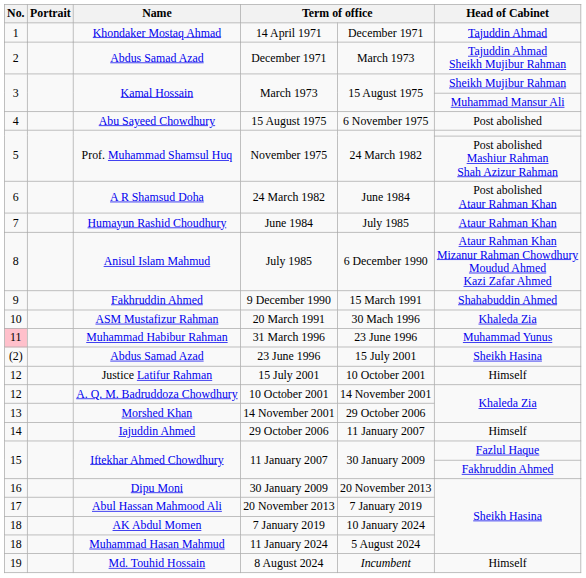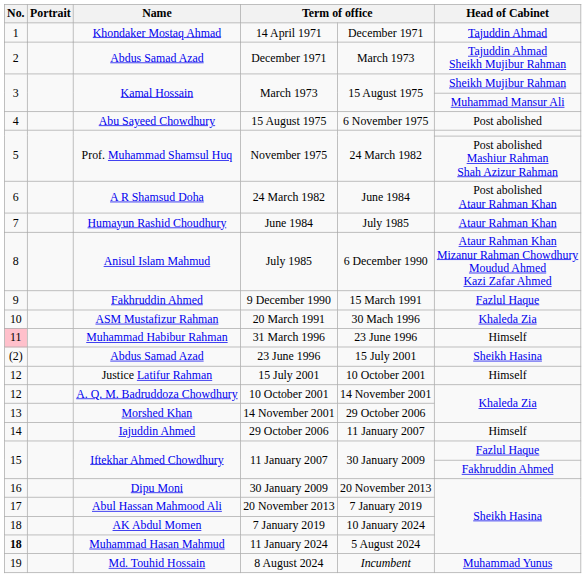 <table class="wikitable" style="text-align:center">
 <tr>
 <th>No.</th>
 <th>Portrait</th>
 <th>Name</th>
 <th colspan=2>Term of office</th>
 <th>Head of Cabinet</th>
 </tr>
 <tr>
 <td>1</td>
 <td></td>
 <td><a href='#'>Khondaker Mostaq Ahmad</a></td>
 <td>14 April 1971</td>
 <td>December 1971</td>
 <td rowspan="2"><a href='#'>Tajuddin Ahmad</a></td>
 </tr>
 <tr>
 <td rowspan="2">2</td>
 <td rowspan="2"></td>
 <td rowspan="2"><a href='#'>Abdus Samad Azad</a></td>
 <td rowspan="2">December 1971</td>
 <td rowspan="2">March 1973</td>
 </tr>
 <tr>
 <td><a href='#'>Tajuddin Ahmad</a><br><a href='#'>Sheikh Mujibur Rahman</a></td>
 </tr>
 <tr>
 <td rowspan="2">3</td>
 <td rowspan="2"></td>
 <td rowspan="2"><a href='#'>Kamal Hossain</a></td>
 <td rowspan="2">March 1973</td>
 <td rowspan="2">15 August 1975</td>
 <td><a href='#'>Sheikh Mujibur Rahman</a></td>
 </tr>
 <tr>
 <td><a href='#'>Muhammad Mansur Ali</a></td>
 </tr>
 <tr>
 <td>4</td>
 <td></td>
 <td><a href='#'>Abu Sayeed Chowdhury</a></td>
 <td>15 August 1975</td>
 <td>6 November 1975</td>
 <td>Post abolished</td>
 </tr>
 <tr>
 <td rowspan="2">5</td>
 <td rowspan="2"></td>
 <td rowspan="2">Prof. <a href='#'>Muhammad Shamsul Huq</a></td>
 <td rowspan="2">November 1975</td>
 <td rowspan="2">24 March 1982</td>
 <td></td>
 </tr>
 <tr>
 <td>Post abolished<br><a href='#'>Mashiur Rahman</a><br><a href='#'>Shah Azizur Rahman</a></td>
 </tr>
 <tr>
 <td>6</td>
 <td></td>
 <td><a href='#'>A R Shamsud Doha</a></td>
 <td>24 March 1982</td>
 <td>June 1984</td>
 <td>Post abolished<br><a href='#'>Ataur Rahman Khan</a></td>
 </tr>
 <tr>
 <td>7</td>
 <td></td>
 <td><a href='#'>Humayun Rashid Choudhury</a></td>
 <td>June 1984</td>
 <td>July 1985</td>
 <td rowspan="2"><a href='#'>Ataur Rahman Khan</a></td>
 </tr>
 <tr>
 <td rowspan="2">8</td>
 <td rowspan="2"></td>
 <td rowspan="2"><a href='#'>Anisul Islam Mahmud</a></td>
 <td rowspan="2">July 1985</td>
 <td rowspan="2">6 December 1990</td>
 </tr>
 <tr>
 <td><a href='#'>Ataur Rahman Khan</a><br><a href='#'>Mizanur Rahman Chowdhury</a><br><a href='#'>Moudud Ahmed</a><br><a href='#'>Kazi Zafar Ahmed</a></td>
 </tr>
 <tr>
 <td>9</td>
 <td></td>
 <td><a href='#'>Fakhruddin Ahmed</a></td>
 <td>9 December 1990</td>
 <td>15 March 1991</td>
-<td><a href='#'>Shahabuddin Ahmed</a></td>
+<td><a href='#'>Fazlul Haque</a></td>
 </tr>
 <tr>
 <td>10</td>
 <td></td>
 <td><a href='#'>ASM Mustafizur Rahman</a></td>
 <td>20 March 1991</td>
 <td>30 Mach 1996</td>
 <td><a href='#'>Khaleda Zia</a></td>
 </tr>
 <tr>
 <td style="background: pink;">11</td>
 <td></td>
 <td><a href='#'>Muhammad Habibur Rahman</a></td>
 <td>31 March 1996</td>
 <td>23 June 1996</td>
-<td><a href='#'>Muhammad Yunus</a></td>
+<td>Himself</td>
 </tr>
 <tr>
 <td>(2)</td>
 <td></td>
 <td><a href='#'>Abdus Samad Azad</a></td>
 <td>23 June 1996</td>
 <td>15 July 2001</td>
 <td><a href='#'>Sheikh Hasina</a></td>
 </tr>
 <tr>
 <td>12</td>
 <td></td>
 <td>Justice <a href='#'>Latifur Rahman</a></td>
 <td>15 July 2001</td>
 <td>10 October 2001</td>
 <td>Himself</td>
 </tr>
 <tr>
 <td>12</td>
 <td></td>
 <td><a href='#'>A. Q. M. Badruddoza Chowdhury</a></td>
 <td>10 October 2001</td>
 <td>14 November 2001</td>
 <td rowspan="2"><a href='#'>Khaleda Zia</a></td>
 </tr>
 <tr>
 <td>13</td>
 <td></td>
 <td><a href='#'>Morshed Khan</a></td>
 <td>14 November 2001</td>
 <td>29 October 2006</td>
 </tr>
 <tr>
 <td>14</td>
 <td></td>
 <td><a href='#'>Iajuddin Ahmed</a></td>
 <td>29 October 2006</td>
 <td>11 January 2007</td>
 <td>Himself</td>
 </tr>
 <tr>
 <td rowspan="3">15</td>
 <td rowspan="3"></td>
 <td rowspan="3"><a href='#'>Iftekhar Ahmed Chowdhury</a></td>
 <td rowspan="3">11 January 2007</td>
 <td rowspan="3">30 January 2009</td>
 <td><a href='#'>Fazlul Haque</a></td>
 </tr>
 <tr>
 <td><a href='#'>Fakhruddin Ahmed</a></td>
 </tr>
 <tr>
 <td rowspan="5"><a href='#'>Sheikh Hasina</a></td>
 </tr>
 <tr>
 <td>16</td>
 <td></td>
 <td><a href='#'>Dipu Moni</a></td>
 <td>30 January 2009</td>
 <td>20 November 2013</td>
 </tr>
 <tr>
 <td>17</td>
 <td></td>
 <td><a href='#'>Abul Hassan Mahmood Ali</a></td>
 <td>20 November 2013</td>
 <td>7 January 2019</td>
 </tr>
 <tr>
 <td>18</td>
 <td></td>
 <td><a href='#'>AK Abdul Momen</a></td>
 <td>7 January 2019</td>
 <td>10 January 2024</td>
 </tr>
 <tr>
-<td>18</td>
+<td><strong>18</strong></td>
 <td></td>
 <td><a href='#'>Muhammad Hasan Mahmud</a></td>
 <td>11 January 2024</td>
 <td>5 August 2024</td>
 </tr>
 <tr>
 <td>19</td>
 <td></td>
 <td><a href='#'>Md. Touhid Hossain</a></td>
 <td>8 August 2024</td>
 <td><em>Incumbent</em></td>
-<td>Himself</td>
+<td><a href='#'>Muhammad Yunus</a></td>
 </tr>
 </table>
